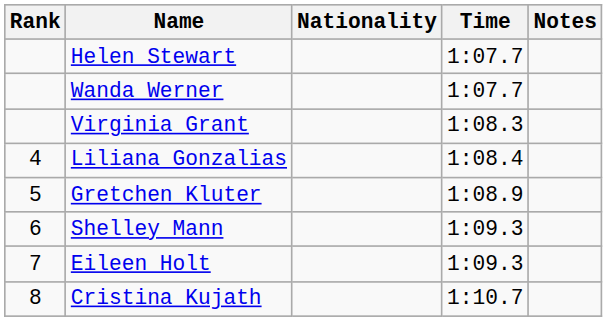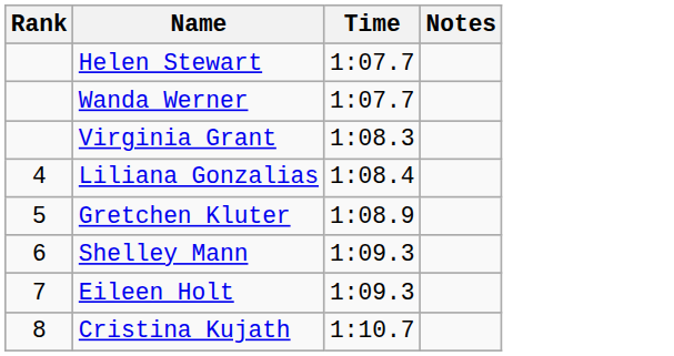 <table class="wikitable sortable" style="text-align:center">
 <tr>
 <th>Rank</th>
 <th>Name</th>
-<th>Nationality</th>
 <th>Time</th>
 <th>Notes</th>
 </tr>
 <tr>
 <td></td>
 <td align=left><a href='#'>Helen Stewart</a></td>
-<td align=left></td>
 <td>1:07.7</td>
 <td></td>
 </tr>
 <tr>
 <td></td>
 <td align=left><a href='#'>Wanda Werner</a></td>
-<td align=left></td>
 <td>1:07.7</td>
 <td></td>
 </tr>
 <tr>
 <td></td>
 <td align=left><a href='#'>Virginia Grant</a></td>
-<td align=left></td>
 <td>1:08.3</td>
 <td></td>
 </tr>
 <tr>
 <td>4</td>
 <td align=left><a href='#'>Liliana Gonzalias</a></td>
-<td align=left></td>
 <td>1:08.4</td>
 <td></td>
 </tr>
 <tr>
 <td>5</td>
 <td align=left><a href='#'>Gretchen Kluter</a></td>
-<td align=left></td>
 <td>1:08.9</td>
 <td></td>
 </tr>
 <tr>
 <td>6</td>
 <td align=left><a href='#'>Shelley Mann</a></td>
-<td align=left></td>
 <td>1:09.3</td>
 <td></td>
 </tr>
 <tr>
 <td>7</td>
 <td align=left><a href='#'>Eileen Holt</a></td>
-<td align=left></td>
 <td>1:09.3</td>
 <td></td>
 </tr>
 <tr>
 <td>8</td>
 <td align=left><a href='#'>Cristina Kujath</a></td>
-<td align=left></td>
 <td>1:10.7</td>
 <td></td>
 </tr>
 </table>
